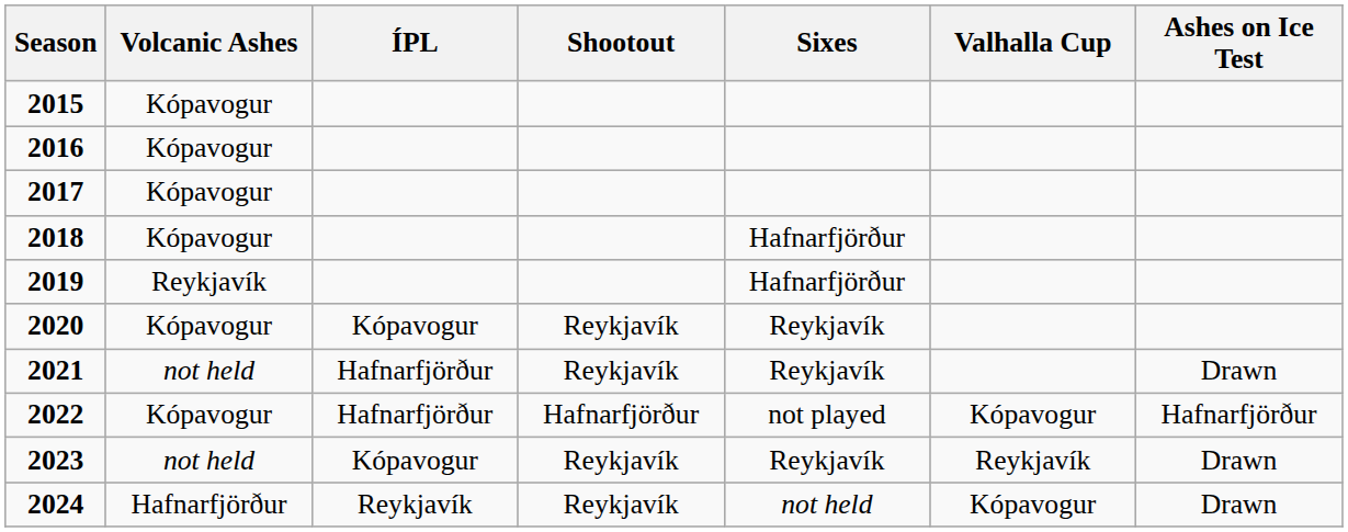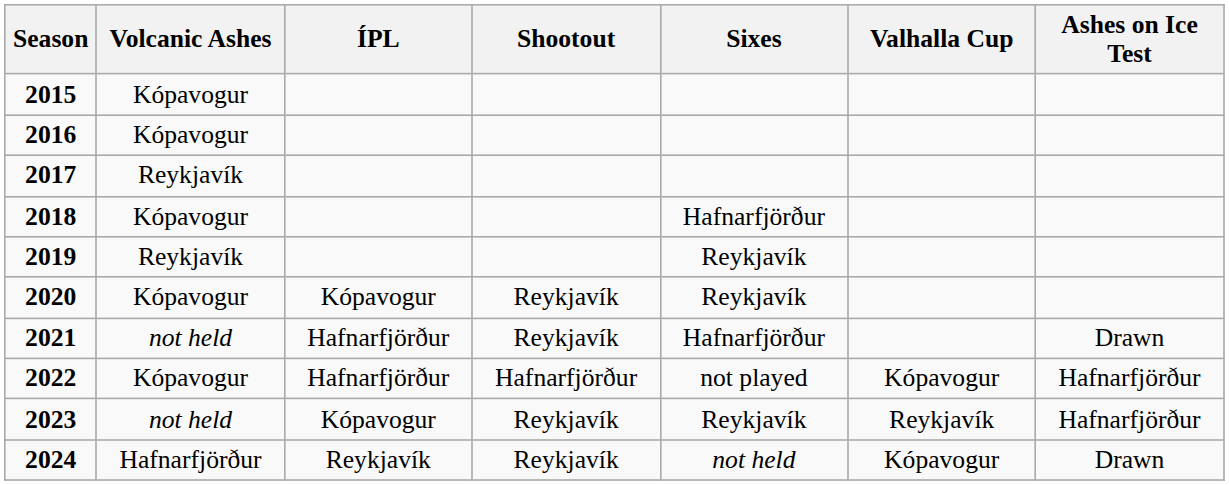 <table class="wikitable">
 <tr>
 <th scope="col" style="width: 50px;">Season</th>
 <th scope="col" style="width: 110px;">Volcanic Ashes</th>
 <th scope="col" style="width: 110px;">ÍPL</th>
 <th scope="col" style="width: 110px;">Shootout</th>
 <th scope="col" style="width: 110px;">Sixes</th>
 <th scope="col" style="width: 110px;">Valhalla Cup</th>
 <th scope="col" style="width: 110px;">Ashes on Ice Test</th>
 </tr>
 <tr style="text-align:center;">
 <td><strong>2015</strong></td>
 <td>Kópavogur</td>
 <td></td>
 <td></td>
 <td></td>
 <td></td>
 <td></td>
 </tr>
 <tr style="text-align:center;">
 <td><strong>2016</strong></td>
 <td>Kópavogur</td>
 <td></td>
 <td></td>
 <td></td>
 <td></td>
 <td></td>
 </tr>
 <tr style="text-align:center;">
 <td><strong>2017</strong></td>
-<td>Kópavogur</td>
+<td>Reykjavík</td>
 <td></td>
 <td></td>
 <td></td>
 <td></td>
 <td></td>
 </tr>
 <tr style="text-align:center;">
 <td><strong>2018</strong></td>
 <td>Kópavogur</td>
 <td></td>
 <td></td>
 <td>Hafnarfjörður</td>
 <td></td>
 <td></td>
 </tr>
 <tr style="text-align:center;">
 <td><strong>2019</strong></td>
 <td>Reykjavík</td>
 <td></td>
 <td></td>
-<td>Hafnarfjörður</td>
+<td>Reykjavík</td>
 <td></td>
 <td></td>
 </tr>
 <tr style="text-align:center;">
 <td><strong>2020</strong></td>
 <td>Kópavogur</td>
 <td>Kópavogur</td>
 <td>Reykjavík</td>
 <td>Reykjavík</td>
 <td></td>
 <td></td>
 </tr>
 <tr style="text-align:center;">
 <td><strong>2021</strong></td>
 <td><em>not held</em></td>
 <td>Hafnarfjörður</td>
 <td>Reykjavík</td>
-<td>Reykjavík</td>
+<td>Hafnarfjörður</td>
 <td></td>
 <td>Drawn</td>
 </tr>
 <tr style="text-align:center;">
 <td><strong>2022</strong></td>
 <td>Kópavogur</td>
 <td>Hafnarfjörður</td>
 <td>Hafnarfjörður</td>
 <td>not played</td>
 <td>Kópavogur</td>
 <td>Hafnarfjörður</td>
 </tr>
 <tr style="text-align:center;">
 <td><strong>2023</strong></td>
 <td><em>not held</em></td>
 <td>Kópavogur</td>
 <td>Reykjavík</td>
 <td>Reykjavík</td>
 <td>Reykjavík</td>
-<td>Drawn</td>
+<td>Hafnarfjörður</td>
 </tr>
 <tr style="text-align:center;">
 <td><strong>2024</strong></td>
 <td>Hafnarfjörður</td>
 <td>Reykjavík</td>
 <td>Reykjavík</td>
 <td><em>not held</em></td>
 <td>Kópavogur</td>
 <td>Drawn</td>
 </tr>
 </table>
